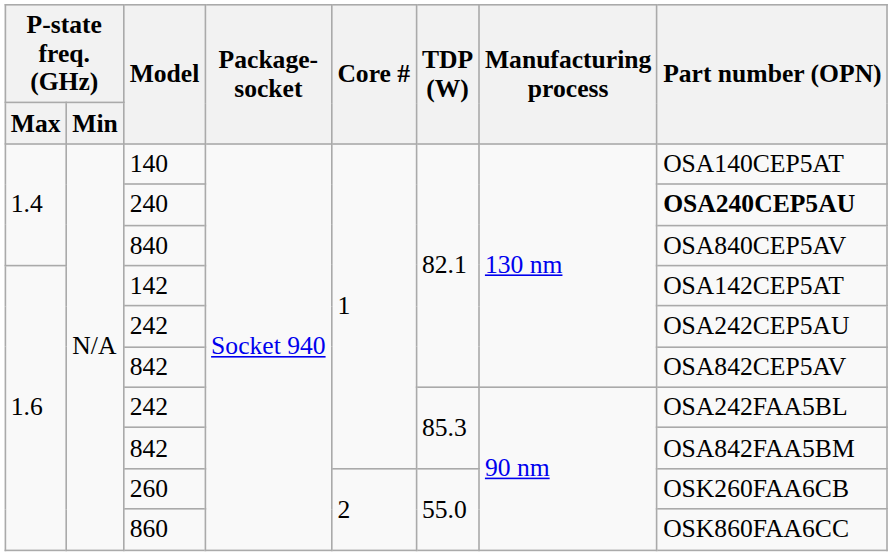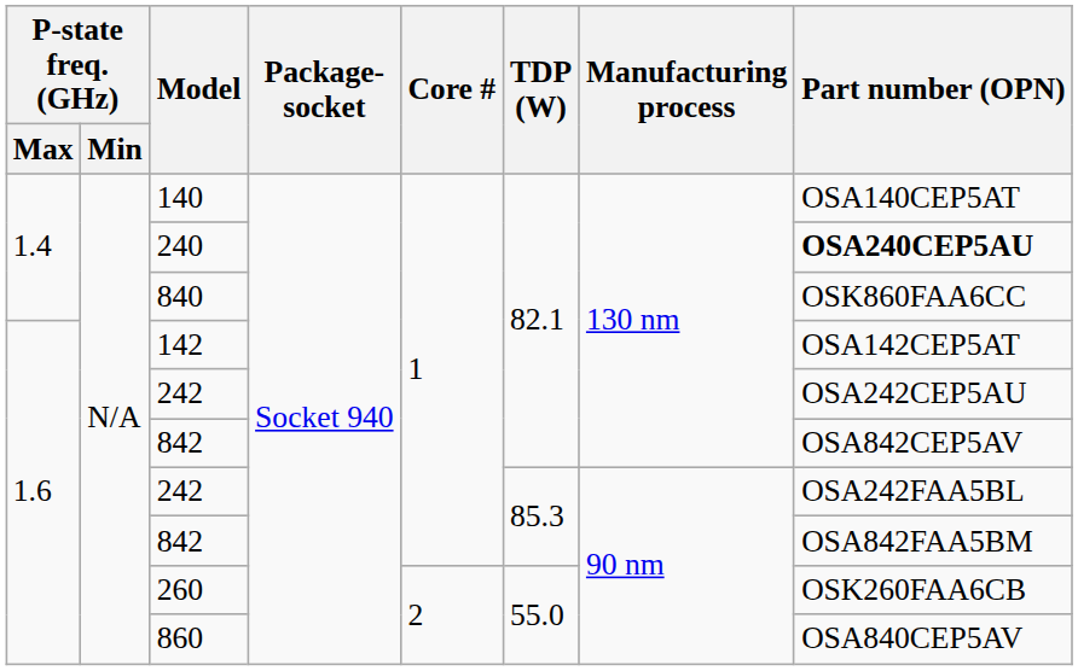 <table class="wikitable" style="margin: 1em auto 1em auto">
 <tr>
 <th colspan="2">P-state<br>freq.<br>(GHz)</th>
 <th rowspan="2">Model</th>
 <th rowspan="2">Package-<br>socket</th>
 <th rowspan="2">Core #</th>
 <th rowspan="2">TDP<br>(W)</th>
 <th rowspan="2">Manufacturing <br>process</th>
 <th rowspan="2">Part number (OPN)</th>
 </tr>
 <tr>
 <th scope="col">Max</th>
 <th scope="col">Min</th>
 </tr>
 <tr>
 <td rowspan="3">1.4</td>
 <td rowspan="10">N/A</td>
 <td>140</td>
 <td rowspan="10"><a href='#'>Socket 940</a></td>
 <td rowspan="8">1</td>
 <td rowspan="6">82.1</td>
 <td rowspan="6"><a href='#'>130 nm</a></td>
 <td>OSA140CEP5AT</td>
 </tr>
 <tr>
 <td>240</td>
 <td><strong>OSA240CEP5AU</strong></td>
 </tr>
 <tr>
 <td>840</td>
-<td>OSA840CEP5AV</td>
+<td>OSK860FAA6CC</td>
 </tr>
 <tr>
 <td rowspan="7">1.6</td>
 <td>142</td>
 <td>OSA142CEP5AT</td>
 </tr>
 <tr>
 <td>242</td>
 <td>OSA242CEP5AU</td>
 </tr>
 <tr>
 <td>842</td>
 <td>OSA842CEP5AV</td>
 </tr>
 <tr>
 <td>242</td>
 <td rowspan="2">85.3</td>
 <td rowspan="4"><a href='#'>90 nm</a></td>
 <td>OSA242FAA5BL</td>
 </tr>
 <tr>
 <td>842</td>
 <td>OSA842FAA5BM</td>
 </tr>
 <tr>
 <td>260</td>
 <td rowspan="2">2</td>
 <td rowspan="2">55.0</td>
 <td>OSK260FAA6CB</td>
 </tr>
 <tr>
 <td>860</td>
-<td>OSK860FAA6CC</td>
+<td>OSA840CEP5AV</td>
 </tr>
 </table>
